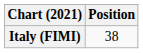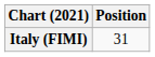 <table class="wikitable plainrowheaders" style="text-align:center">
 <tr>
 <th scope="col">Chart (2021)</th>
 <th scope="col">Position</th>
 </tr>
 <tr>
 <th scope="row">Italy (FIMI)</th>
-<td>38</td>
+<td>31</td>
 </tr>
 </table>
